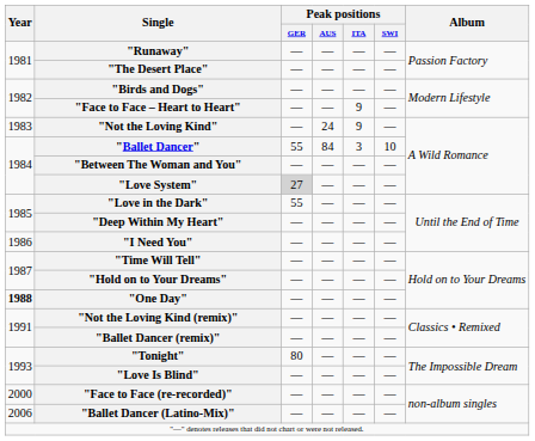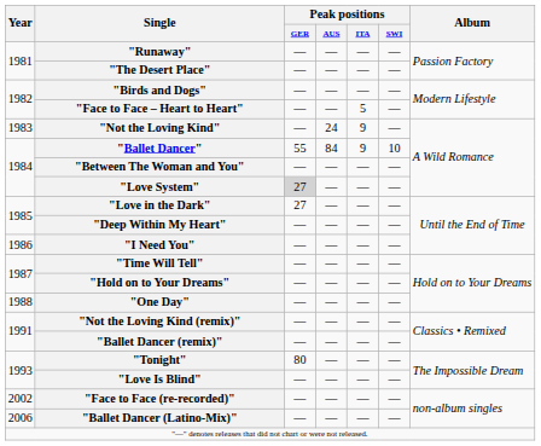 <table class="wikitable plainrowheaders" style="text-align:center;">
 <tr>
 <th rowspan="2">Year</th>
 <th rowspan="2" style="width:20em;">Single</th>
 <th colspan="4">Peak positions</th>
 <th rowspan="2">Album</th>
 </tr>
 <tr style="font-size:smaller;">
 <th style="width:35px;"><small><a href='#'>GER</a></small><br></th>
 <th style="width:35px;"><small><a href='#'>AUS</a></small><br></th>
 <th style="width:35px;"><small><a href='#'>ITA</a></small><br></th>
 <th style="width:35px;"><small><a href='#'>SWI</a></small><br></th>
 </tr>
 <tr>
 <td rowspan="2">1981</td>
 <th scope="row">"Runaway"</th>
 <td>—</td>
 <td>—</td>
 <td>—</td>
 <td>—</td>
 <td style="text-align:left;" rowspan="2"><em>Passion Factory</em></td>
 </tr>
 <tr>
 <th scope="row">"The Desert Place"</th>
 <td>—</td>
 <td>—</td>
 <td>—</td>
 <td>—</td>
 </tr>
 <tr>
 <td rowspan="2">1982</td>
 <th scope="row">"Birds and Dogs"</th>
 <td>—</td>
 <td>—</td>
 <td>—</td>
 <td>—</td>
 <td style="text-align:left;" rowspan="2"><em>Modern Lifestyle</em></td>
 </tr>
 <tr>
 <th scope="row">"Face to Face – Heart to Heart"</th>
 <td>—</td>
 <td>—</td>
-<td>9</td>
+<td>5</td>
 <td>—</td>
 </tr>
 <tr>
 <td rowspan="1">1983</td>
 <th scope="row">"Not the Loving Kind"</th>
 <td>—</td>
 <td>24</td>
 <td>9</td>
 <td>—</td>
 <td rowspan="4" style="text-align:left;"><em>A Wild Romance</em></td>
 </tr>
 <tr>
 <td rowspan="3">1984</td>
 <th scope="row">"<a href='#'>Ballet Dancer</a>"</th>
 <td>55</td>
 <td>84</td>
-<td>3</td>
+<td>9</td>
 <td>10</td>
 </tr>
 <tr>
 <th scope="row">"Between The Woman and You"</th>
 <td>—</td>
 <td>—</td>
 <td>—</td>
 <td>—</td>
 </tr>
 <tr>
 <th scope="row">"Love System"</th>
 <td style="background: lightgrey;">27</td>
 <td>—</td>
 <td>—</td>
 <td>—</td>
 </tr>
 <tr>
 <td rowspan="2">1985</td>
 <th scope="row">"Love in the Dark"</th>
-<td>55</td>
+<td>27</td>
 <td>—</td>
 <td>—</td>
 <td>—</td>
 <td rowspan="3"><em>Until the End of Time</em></td>
 </tr>
 <tr>
 <th scope="row">"Deep Within My Heart"</th>
 <td>—</td>
 <td>—</td>
 <td>—</td>
 <td>—</td>
 </tr>
 <tr>
 <td rowspan="1">1986</td>
 <th scope="row">"I Need You"</th>
 <td>—</td>
 <td>—</td>
 <td>—</td>
 <td>—</td>
 </tr>
 <tr>
 <td rowspan="2">1987</td>
 <th scope="row">"Time Will Tell"</th>
 <td>—</td>
 <td>—</td>
 <td>—</td>
 <td>—</td>
 <td style="text-align:left;" rowspan="3"><em>Hold on to Your Dreams</em></td>
 </tr>
 <tr>
 <th scope="row">"Hold on to Your Dreams"</th>
 <td>—</td>
 <td>—</td>
 <td>—</td>
 <td>—</td>
 </tr>
 <tr>
-<td rowspan="1"><strong>1988</strong></td>
+<td rowspan="1">1988</td>
 <th scope="row">"One Day"</th>
 <td>—</td>
 <td>—</td>
 <td>—</td>
 <td>—</td>
 </tr>
 <tr>
 <td rowspan="2">1991</td>
 <th scope="row">"Not the Loving Kind (remix)"</th>
 <td>—</td>
 <td>—</td>
 <td>—</td>
 <td>—</td>
 <td style="text-align:left;" rowspan="2"><em>Classics • Remixed</em></td>
 </tr>
 <tr>
 <th scope="row">"Ballet Dancer (remix)"</th>
 <td>—</td>
 <td>—</td>
 <td>—</td>
 <td>—</td>
 </tr>
 <tr>
 <td rowspan="2">1993</td>
 <th scope="row">"Tonight"</th>
 <td>80</td>
 <td>—</td>
 <td>—</td>
 <td>—</td>
 <td style="text-align:left;" rowspan="2"><em>The Impossible Dream</em></td>
 </tr>
 <tr>
 <th scope="row">"Love Is Blind"</th>
 <td>—</td>
 <td>—</td>
 <td>—</td>
 <td>—</td>
 </tr>
 <tr>
-<td rowspan="1">2000</td>
+<td rowspan="1">2002</td>
 <th scope="row">"Face to Face (re-recorded)"</th>
 <td>—</td>
 <td>—</td>
 <td>—</td>
 <td>—</td>
 <td style="text-align:left;" rowspan="2"><em>non-album singles</em></td>
 </tr>
 <tr>
 <td rowspan="1">2006</td>
 <th scope="row">"Ballet Dancer (Latino-Mix)"</th>
 <td>—</td>
 <td>—</td>
 <td>—</td>
 <td>—</td>
 </tr>
 <tr>
 <td colspan="8" style="text-align:center; font-size:8pt;">"—" denotes releases that did not chart or were not released.</td>
 </tr>
 </table>
